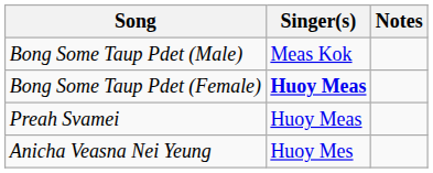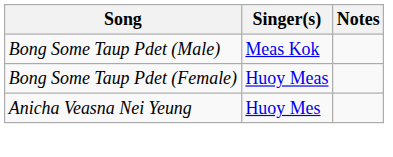 <table class="wikitable" style="font-size:95%;">
 <tr>
 <th>Song</th>
 <th>Singer(s)</th>
 <th>Notes</th>
 </tr>
 <tr>
 <td><em>Bong Some Taup Pdet (Male) </em></td>
 <td><a href='#'>Meas Kok</a></td>
 <td></td>
 </tr>
 <tr>
 <td><em>Bong Some Taup Pdet (Female) </em></td>
-<td><strong><a href='#'>Huoy Meas</a></strong></td>
-<td></td>
-</tr>
-<tr>
-<td><em>Preah Svamei</em></td>
 <td><a href='#'>Huoy Meas</a></td>
 <td></td>
 </tr>
 <tr>
 <td><em>Anicha Veasna Nei Yeung</em></td>
 <td><a href='#'>Huoy Mes</a></td>
 <td></td>
 </tr>
 </table>
